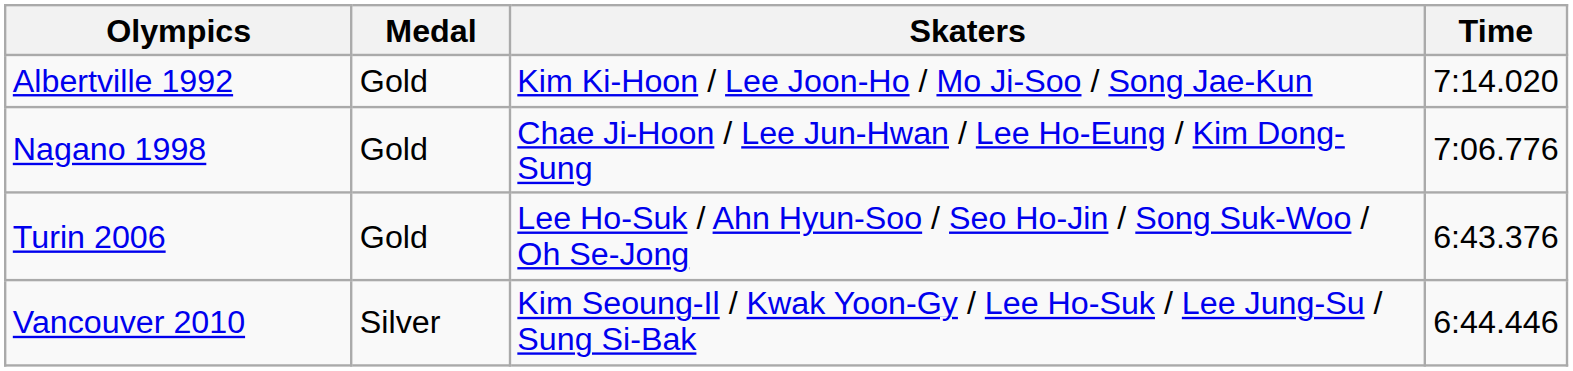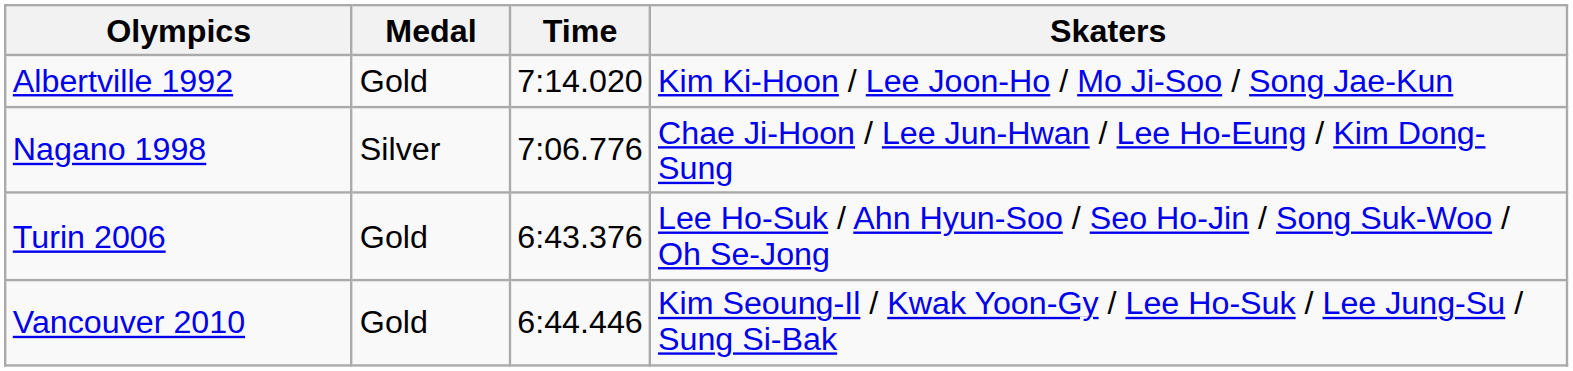 <table class="wikitable" style="font-size:85%;">
 <tr>
 <th width="140px">Olympics</th>
 <th width="60px">Medal</th>
+<th width="50px">Time</th>
 <th width="380px">Skaters</th>
-<th width="50px">Time</th>
 </tr>
 <tr>
 <td><a href='#'>Albertville 1992</a></td>
 <td> Gold</td>
+<td>7:14.020</td>
 <td><a href='#'>Kim Ki-Hoon</a> / <a href='#'>Lee Joon-Ho</a> / <a href='#'>Mo Ji-Soo</a> / <a href='#'>Song Jae-Kun</a></td>
-<td>7:14.020</td>
 </tr>
 <tr>
 <td><a href='#'>Nagano 1998</a></td>
-<td> Gold</td>
+<td> Silver</td>
+<td>7:06.776</td>
 <td><a href='#'>Chae Ji-Hoon</a> / <a href='#'>Lee Jun-Hwan</a> / <a href='#'>Lee Ho-Eung</a> / <a href='#'>Kim Dong-Sung</a></td>
-<td>7:06.776</td>
 </tr>
 <tr>
 <td><a href='#'>Turin 2006</a></td>
 <td> Gold</td>
+<td>6:43.376</td>
 <td><a href='#'>Lee Ho-Suk</a> / <a href='#'>Ahn Hyun-Soo</a> / <a href='#'>Seo Ho-Jin</a> / <a href='#'>Song Suk-Woo</a> / <a href='#'>Oh Se-Jong</a></td>
-<td>6:43.376</td>
 </tr>
 <tr>
 <td><a href='#'>Vancouver 2010</a></td>
-<td> Silver</td>
+<td> Gold</td>
+<td>6:44.446</td>
 <td><a href='#'>Kim Seoung-Il</a> / <a href='#'>Kwak Yoon-Gy</a> / <a href='#'>Lee Ho-Suk</a> / <a href='#'>Lee Jung-Su</a> / <a href='#'>Sung Si-Bak</a></td>
-<td>6:44.446</td>
 </tr>
 </table>
